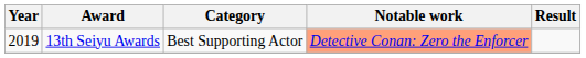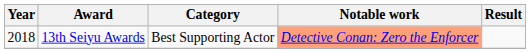 <table class="wikitable sortable">
 <tr>
 <th>Year</th>
 <th>Award</th>
 <th>Category</th>
 <th>Notable work</th>
 <th>Result</th>
 </tr>
 <tr>
-<td>2019</td>
+<td>2018</td>
 <td><a href='#'>13th Seiyu Awards</a></td>
 <td>Best Supporting Actor</td>
 <td style="background: lightsalmon;"><em><a href='#'>Detective Conan: Zero the Enforcer</a></em></td>
 <td></td>
 </tr>
 <tr>
 </tr>
 </table>
